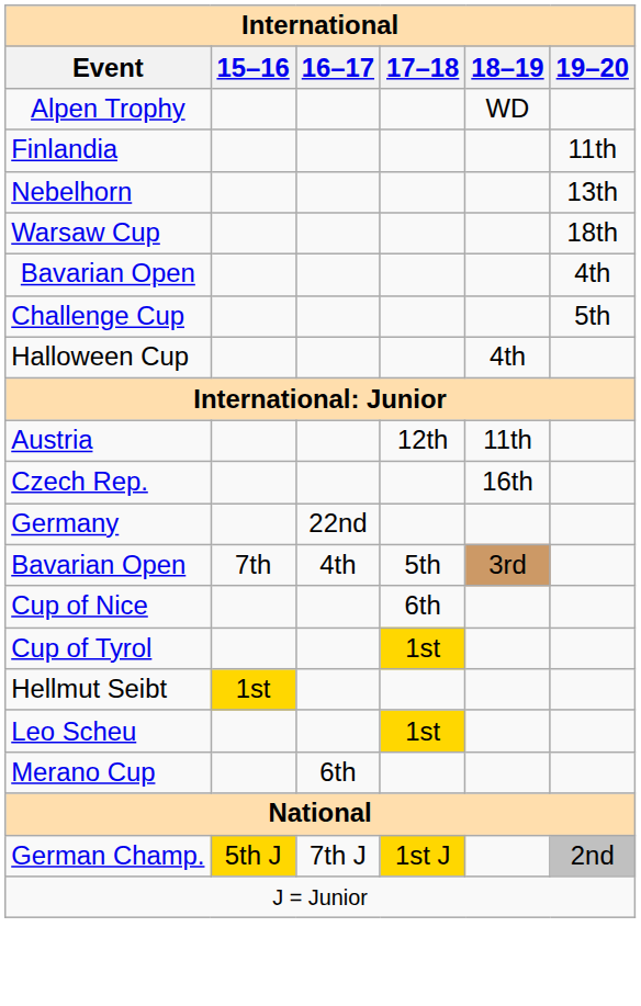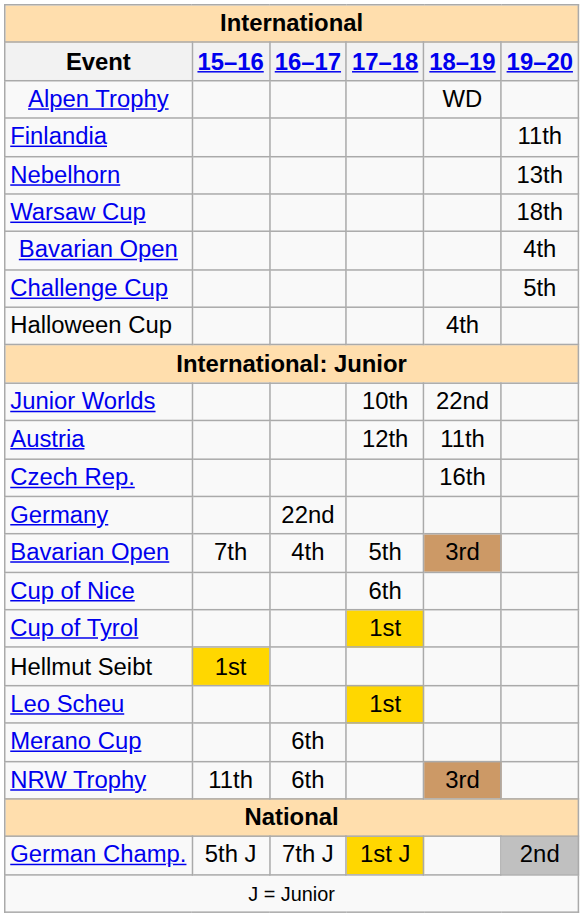 <table class="wikitable" style="text-align:center">
 <tr>
 <th colspan="6" style="background-color: #ffdead; " align="center">International</th>
 </tr>
 <tr>
 <th>Event</th>
 <th><a href='#'>15–16</a></th>
 <th><a href='#'>16–17</a></th>
 <th><a href='#'>17–18</a></th>
 <th><a href='#'>18–19</a></th>
 <th><a href='#'>19–20</a></th>
 </tr>
 <tr>
 <td> <a href='#'>Alpen Trophy</a></td>
 <td></td>
 <td></td>
 <td></td>
 <td>WD</td>
 <td></td>
 </tr>
 <tr>
 <td align=left> <a href='#'>Finlandia</a></td>
 <td></td>
 <td></td>
 <td></td>
 <td></td>
 <td>11th</td>
 </tr>
 <tr>
 <td align=left> <a href='#'>Nebelhorn</a></td>
 <td></td>
 <td></td>
 <td></td>
 <td></td>
 <td>13th</td>
 </tr>
 <tr>
 <td align=left> <a href='#'>Warsaw Cup</a></td>
 <td></td>
 <td></td>
 <td></td>
 <td></td>
 <td>18th</td>
 </tr>
 <tr>
 <td><a href='#'>Bavarian Open</a></td>
 <td></td>
 <td></td>
 <td></td>
 <td></td>
 <td>4th</td>
 </tr>
 <tr>
 <td align=left><a href='#'>Challenge Cup</a></td>
 <td></td>
 <td></td>
 <td></td>
 <td></td>
 <td>5th</td>
 </tr>
 <tr>
 <td align=left>Halloween Cup</td>
 <td></td>
 <td></td>
 <td></td>
 <td>4th</td>
 <td></td>
 </tr>
 <tr>
 <th colspan="6" style="background-color: #ffdead; " align="center">International: Junior</th>
+</tr>
+<tr>
+<td align=left><a href='#'>Junior Worlds</a></td>
+<td></td>
+<td></td>
+<td>10th</td>
+<td>22nd</td>
+<td></td>
 </tr>
 <tr>
 <td align=left> <a href='#'>Austria</a></td>
 <td></td>
 <td></td>
 <td>12th</td>
 <td>11th</td>
 <td></td>
 </tr>
 <tr>
 <td align=left> <a href='#'>Czech Rep.</a></td>
 <td></td>
 <td></td>
 <td></td>
 <td>16th</td>
 <td></td>
 </tr>
 <tr>
 <td align=left> <a href='#'>Germany</a></td>
 <td></td>
 <td>22nd</td>
 <td></td>
 <td></td>
 <td></td>
 </tr>
 <tr>
 <td align=left><a href='#'>Bavarian Open</a></td>
 <td>7th</td>
 <td>4th</td>
 <td>5th</td>
 <td bgcolor=cc9966>3rd</td>
 <td></td>
 </tr>
 <tr>
 <td align=left><a href='#'>Cup of Nice</a></td>
 <td></td>
 <td></td>
 <td>6th</td>
 <td></td>
 <td></td>
 </tr>
 <tr>
 <td align=left><a href='#'>Cup of Tyrol</a></td>
 <td></td>
 <td></td>
 <td bgcolor=gold>1st</td>
 <td></td>
 <td></td>
 </tr>
 <tr>
 <td align=left>Hellmut Seibt</td>
 <td bgcolor="gold">1st</td>
 <td></td>
 <td></td>
 <td></td>
 <td></td>
 </tr>
 <tr>
 <td align=left><a href='#'>Leo Scheu</a></td>
 <td></td>
 <td></td>
 <td bgcolor=gold>1st</td>
 <td></td>
 <td></td>
 </tr>
 <tr>
 <td align=left><a href='#'>Merano Cup</a></td>
 <td></td>
 <td>6th</td>
 <td></td>
 <td></td>
 <td></td>
 </tr>
 <tr>
+<td align=left><a href='#'>NRW Trophy</a></td>
+<td>11th</td>
+<td>6th</td>
+<td></td>
+<td bgcolor=cc9966>3rd</td>
+<td></td>
+</tr>
+<tr>
 <th colspan="6" style="background-color: #ffdead; " align="center">National</th>
 </tr>
 <tr>
 <td align="left"><a href='#'>German Champ.</a></td>
-<td style="background: gold;">5th J</td>
+<td>5th J</td>
 <td>7th J</td>
 <td bgcolor="gold">1st J</td>
 <td></td>
 <td bgcolor="silver">2nd</td>
 </tr>
 <tr>
 <td colspan="6" align="center"><small>J = Junior </small></td>
 </tr>
 </table>
